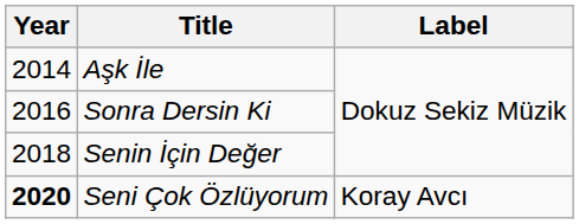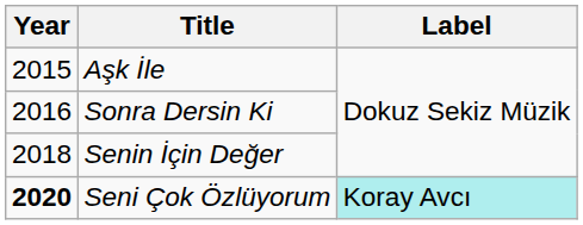 <table class="wikitable">
 <tr>
 <th>Year</th>
 <th>Title</th>
 <th>Label</th>
 </tr>
 <tr>
-<td>2014</td>
+<td>2015</td>
 <td><em>Aşk İle</em></td>
 <td rowspan=3>Dokuz Sekiz Müzik</td>
 </tr>
 <tr>
 <td>2016</td>
 <td><em>Sonra Dersin Ki</em></td>
 </tr>
 <tr>
 <td>2018</td>
 <td><em>Senin İçin Değer</em></td>
 </tr>
 <tr>
 <td><strong>2020</strong></td>
 <td><em>Seni Çok Özlüyorum</em></td>
-<td>Koray Avcı</td>
+<td style="background: paleturquoise;">Koray Avcı</td>
 </tr>
 </table>
